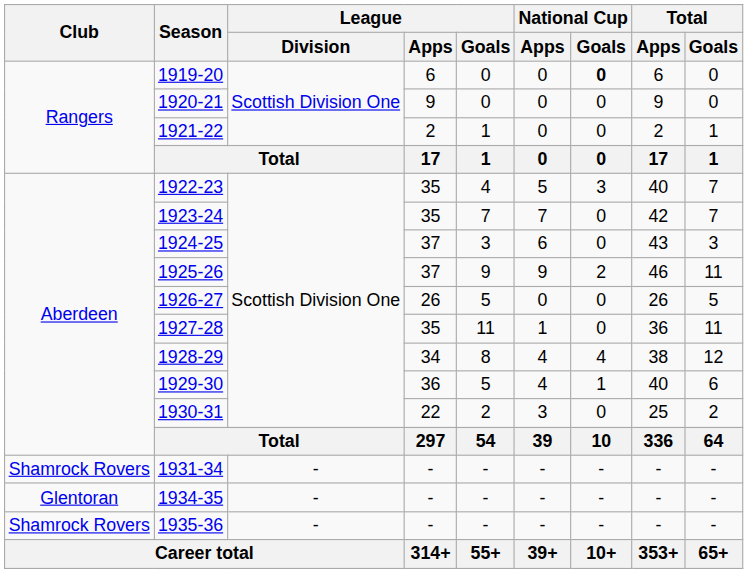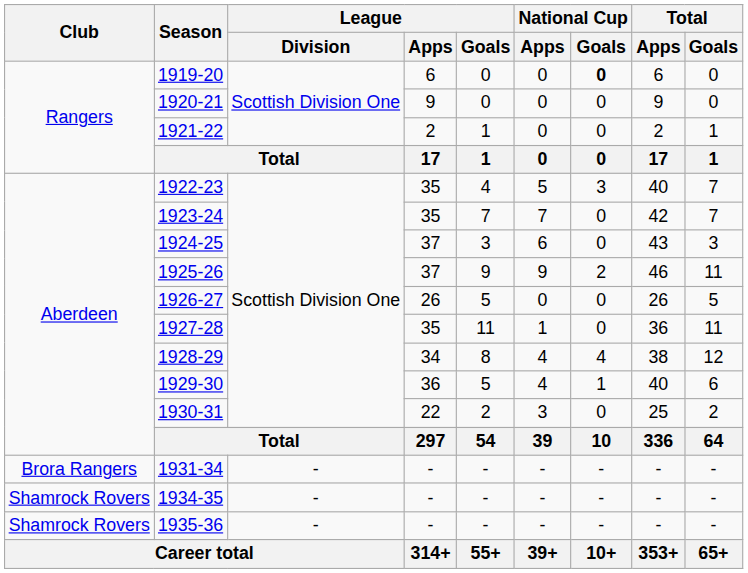 <table class="wikitable" style="text-align:center">
 <tr>
 <th rowspan="2">Club</th>
 <th rowspan="2">Season</th>
 <th colspan="3">League</th>
 <th colspan="2">National Cup</th>
 <th colspan="2">Total</th>
 </tr>
 <tr>
 <th>Division</th>
 <th>Apps</th>
 <th>Goals</th>
 <th>Apps</th>
 <th>Goals</th>
 <th>Apps</th>
 <th>Goals</th>
 </tr>
 <tr>
 <td rowspan="4"><a href='#'>Rangers</a></td>
 <td><a href='#'>1919-20</a></td>
 <td rowspan=3><a href='#'>Scottish Division One</a></td>
 <td>6</td>
 <td>0</td>
 <td>0</td>
 <td><strong>0</strong></td>
 <td>6</td>
 <td>0</td>
 </tr>
 <tr>
 <td><a href='#'>1920-21</a></td>
 <td>9</td>
 <td>0</td>
 <td>0</td>
 <td>0</td>
 <td>9</td>
 <td>0</td>
 </tr>
 <tr>
 <td><a href='#'>1921-22</a></td>
 <td>2</td>
 <td>1</td>
 <td>0</td>
 <td>0</td>
 <td>2</td>
 <td>1</td>
 </tr>
 <tr>
 <th colspan="2">Total</th>
 <th>17</th>
 <th>1</th>
 <th>0</th>
 <th>0</th>
 <th>17</th>
 <th>1</th>
 </tr>
 <tr>
 <td rowspan="10"><a href='#'>Aberdeen</a></td>
 <td><a href='#'>1922-23</a></td>
 <td rowspan=9>Scottish Division One</td>
 <td>35</td>
 <td>4</td>
 <td>5</td>
 <td>3</td>
 <td>40</td>
 <td>7</td>
 </tr>
 <tr>
 <td><a href='#'>1923-24</a></td>
 <td>35</td>
 <td>7</td>
 <td>7</td>
 <td>0</td>
 <td>42</td>
 <td>7</td>
 </tr>
 <tr>
 <td><a href='#'>1924-25</a></td>
 <td>37</td>
 <td>3</td>
 <td>6</td>
 <td>0</td>
 <td>43</td>
 <td>3</td>
 </tr>
 <tr>
 <td><a href='#'>1925-26</a></td>
 <td>37</td>
 <td>9</td>
 <td>9</td>
 <td>2</td>
 <td>46</td>
 <td>11</td>
 </tr>
 <tr>
 <td><a href='#'>1926-27</a></td>
 <td>26</td>
 <td>5</td>
 <td>0</td>
 <td>0</td>
 <td>26</td>
 <td>5</td>
 </tr>
 <tr>
 <td><a href='#'>1927-28</a></td>
 <td>35</td>
 <td>11</td>
 <td>1</td>
 <td>0</td>
 <td>36</td>
 <td>11</td>
 </tr>
 <tr>
 <td><a href='#'>1928-29</a></td>
 <td>34</td>
 <td>8</td>
 <td>4</td>
 <td>4</td>
 <td>38</td>
 <td>12</td>
 </tr>
 <tr>
 <td><a href='#'>1929-30</a></td>
 <td>36</td>
 <td>5</td>
 <td>4</td>
 <td>1</td>
 <td>40</td>
 <td>6</td>
 </tr>
 <tr>
 <td><a href='#'>1930-31</a></td>
 <td>22</td>
 <td>2</td>
 <td>3</td>
 <td>0</td>
 <td>25</td>
 <td>2</td>
 </tr>
 <tr>
 <th colspan="2">Total</th>
 <th>297</th>
 <th>54</th>
 <th>39</th>
 <th>10</th>
 <th>336</th>
 <th>64</th>
 </tr>
 <tr>
-<td><a href='#'>Shamrock Rovers</a></td>
+<td><a href='#'>Brora Rangers</a></td>
 <td><a href='#'>1931-34</a></td>
 <td>-</td>
 <td>-</td>
 <td>-</td>
 <td>-</td>
 <td>-</td>
 <td>-</td>
 <td>-</td>
 </tr>
 <tr>
-<td><a href='#'>Glentoran</a></td>
+<td><a href='#'>Shamrock Rovers</a></td>
 <td><a href='#'>1934-35</a></td>
 <td>-</td>
 <td>-</td>
 <td>-</td>
 <td>-</td>
 <td>-</td>
 <td>-</td>
 <td>-</td>
 </tr>
 <tr>
 <td><a href='#'>Shamrock Rovers</a></td>
 <td><a href='#'>1935-36</a></td>
 <td>-</td>
 <td>-</td>
 <td>-</td>
 <td>-</td>
 <td>-</td>
 <td>-</td>
 <td>-</td>
 </tr>
 <tr>
 <th colspan="3">Career total</th>
 <th>314+</th>
 <th>55+</th>
 <th>39+</th>
 <th>10+</th>
 <th>353+</th>
 <th>65+</th>
 </tr>
 </table>
